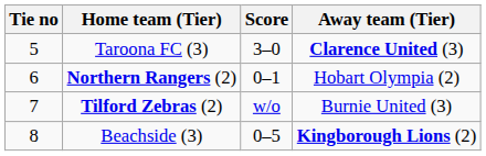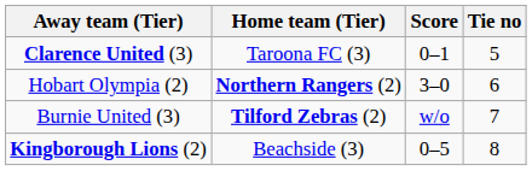 <table class="wikitable" style="text-align:center">
 <tr>
-<th>Tie no</th>
+<th>Away team (Tier)</th>
 <th>Home team (Tier)</th>
 <th>Score</th>
-<th>Away team (Tier)</th>
+<th>Tie no</th>
 </tr>
 <tr>
+<td><strong><a href='#'>Clarence United</a></strong> (3)</td>
+<td><a href='#'>Taroona FC</a> (3)</td>
+<td>0–1</td>
 <td>5</td>
-<td><a href='#'>Taroona FC</a> (3)</td>
-<td>3–0</td>
-<td><strong><a href='#'>Clarence United</a></strong> (3)</td>
 </tr>
 <tr>
+<td><a href='#'>Hobart Olympia</a> (2)</td>
+<td><strong><a href='#'>Northern Rangers</a></strong> (2)</td>
+<td>3–0</td>
 <td>6</td>
-<td><strong><a href='#'>Northern Rangers</a></strong> (2)</td>
-<td>0–1</td>
-<td><a href='#'>Hobart Olympia</a> (2)</td>
 </tr>
 <tr>
-<td>7</td>
+<td><a href='#'>Burnie United</a> (3)</td>
 <td><strong><a href='#'>Tilford Zebras</a></strong> (2)</td>
 <td><a href='#'>w/o</a></td>
-<td><a href='#'>Burnie United</a> (3)</td>
+<td>7</td>
 </tr>
 <tr>
-<td>8</td>
+<td><strong><a href='#'>Kingborough Lions</a></strong> (2)</td>
 <td><a href='#'>Beachside</a> (3)</td>
 <td>0–5</td>
-<td><strong><a href='#'>Kingborough Lions</a></strong> (2)</td>
+<td>8</td>
 </tr>
 </table>
